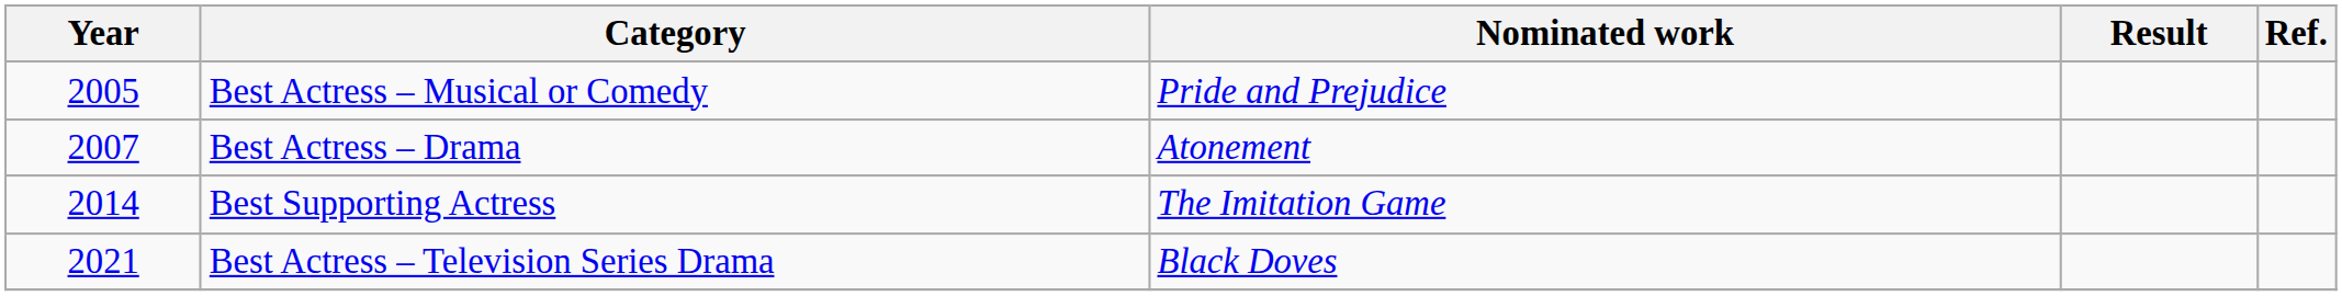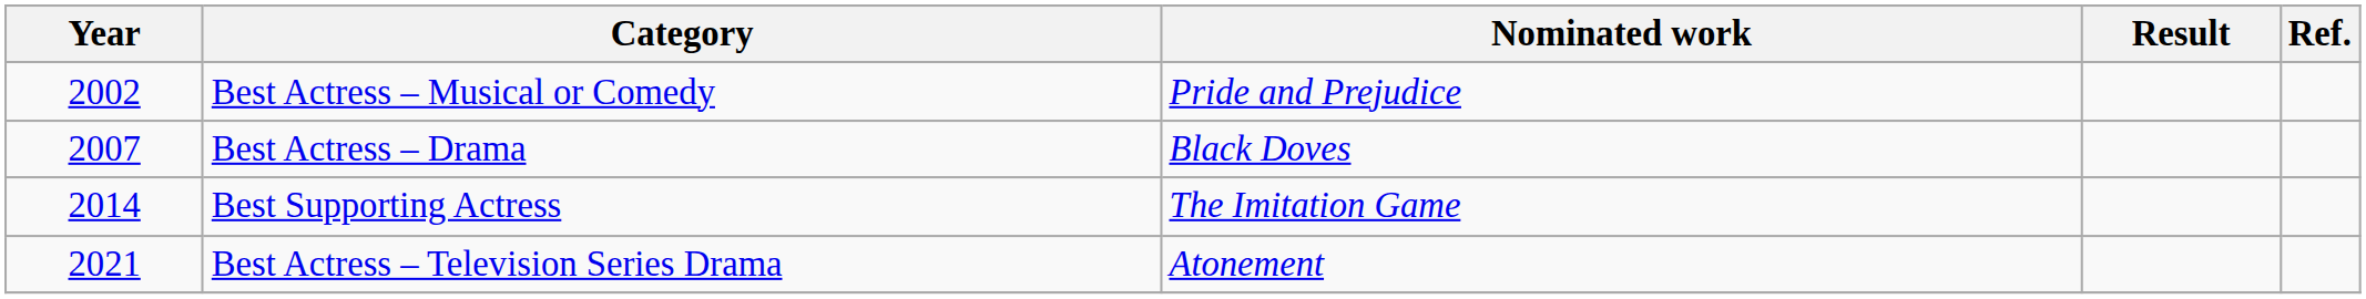 <table class=wikitable>
 <tr>
 <th scope="col" style="width:5em;">Year</th>
 <th scope="col" style="width:26em;">Category</th>
 <th scope="col" style="width:25em;">Nominated work</th>
 <th scope="col" style="width:5em;">Result</th>
 <th>Ref.</th>
 </tr>
 <tr>
-<td style="text-align:center;"><a href='#'>2005</a></td>
+<td style="text-align:center;"><a href='#'>2002</a></td>
 <td><a href='#'>Best Actress – Musical or Comedy</a></td>
 <td><em><a href='#'>Pride and Prejudice</a></em></td>
 <td></td>
 <td style="text-align:center;"></td>
 </tr>
 <tr>
 <td style="text-align:center;"><a href='#'>2007</a></td>
 <td><a href='#'>Best Actress –  Drama</a></td>
-<td><em><a href='#'>Atonement</a></em></td>
+<td><em><a href='#'>Black Doves</a></em></td>
 <td></td>
 <td style="text-align:center;"></td>
 </tr>
 <tr>
 <td style="text-align:center;"><a href='#'>2014</a></td>
 <td><a href='#'>Best Supporting Actress</a></td>
 <td><em><a href='#'>The Imitation Game</a></em></td>
 <td></td>
 <td style="text-align:center;"></td>
 </tr>
 <tr>
 <td style="text-align:center;"><a href='#'>2021</a></td>
 <td><a href='#'>Best Actress – Television Series Drama</a></td>
-<td><em><a href='#'>Black Doves</a></em></td>
+<td><em><a href='#'>Atonement</a></em></td>
 <td></td>
 <td style="text-align:center;"></td>
 </tr>
 <tr>
 </tr>
 </table>
